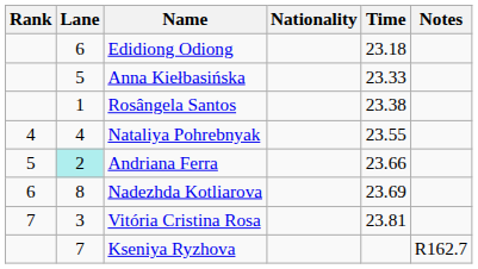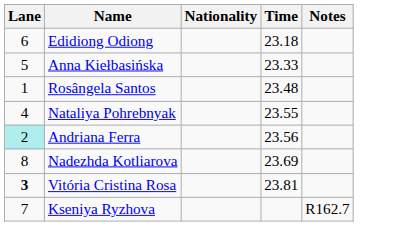 <table class="wikitable sortable" style="text-align:center">
 <tr>
-<th>Rank</th>
 <th>Lane</th>
 <th>Name</th>
 <th>Nationality</th>
 <th>Time</th>
 <th>Notes</th>
 </tr>
 <tr>
-<td></td>
 <td>6</td>
 <td align=left><a href='#'>Edidiong Odiong</a></td>
 <td align=left></td>
 <td>23.18</td>
 <td></td>
 </tr>
 <tr>
-<td></td>
 <td>5</td>
 <td align=left><a href='#'>Anna Kiełbasińska</a></td>
 <td align=left></td>
 <td>23.33</td>
 <td></td>
 </tr>
 <tr>
-<td></td>
 <td>1</td>
 <td align=left><a href='#'>Rosângela Santos</a></td>
 <td align=left></td>
-<td>23.38</td>
+<td>23.48</td>
 <td></td>
 </tr>
 <tr>
-<td>4</td>
 <td>4</td>
 <td align=left><a href='#'>Nataliya Pohrebnyak</a></td>
 <td align=left></td>
 <td>23.55</td>
 <td></td>
 </tr>
 <tr>
-<td>5</td>
 <td style="background: paleturquoise;">2</td>
 <td align=left><a href='#'>Andriana Ferra</a></td>
 <td align=left></td>
-<td>23.66</td>
+<td>23.56</td>
 <td></td>
 </tr>
 <tr>
-<td>6</td>
 <td>8</td>
 <td align=left><a href='#'>Nadezhda Kotliarova</a></td>
 <td align=left></td>
 <td>23.69</td>
 <td></td>
 </tr>
 <tr>
-<td>7</td>
-<td>3</td>
+<td><strong>3</strong></td>
 <td align=left><a href='#'>Vitória Cristina Rosa</a></td>
 <td align=left></td>
 <td>23.81</td>
 <td></td>
 </tr>
 <tr>
-<td></td>
 <td>7</td>
 <td align=left><a href='#'>Kseniya Ryzhova</a></td>
 <td align=left></td>
 <td></td>
 <td>R162.7</td>
 </tr>
 </table>
